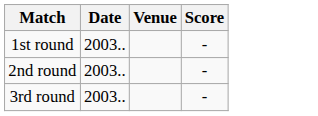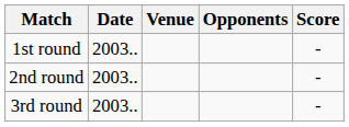 <table class="wikitable" style="text-align:center;">
 <tr>
 <th>Match</th>
 <th>Date</th>
 <th>Venue</th>
+<th>Opponents</th>
 <th>Score</th>
 </tr>
 <tr>
 <td>1st round</td>
 <td>2003..</td>
+<td></td>
 <td></td>
 <td>-</td>
 </tr>
 <tr>
 <td>2nd round</td>
 <td>2003..</td>
 <td></td>
+<td></td>
 <td>-</td>
 </tr>
 <tr>
 <td>3rd round</td>
 <td>2003..</td>
 <td></td>
+<td></td>
 <td>-</td>
 </tr>
 </table>
